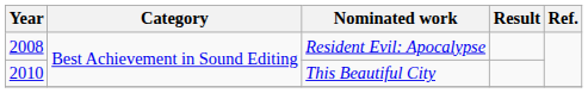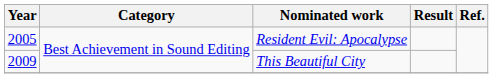 <table class="wikitable sortable">
 <tr>
 <th>Year</th>
 <th>Category</th>
 <th>Nominated work</th>
 <th>Result</th>
 <th>Ref.</th>
 </tr>
 <tr>
-<td><a href='#'>2008</a></td>
+<td><a href='#'>2005</a></td>
 <td rowspan="2"><a href='#'>Best Achievement in Sound Editing</a></td>
 <td><em><a href='#'>Resident Evil: Apocalypse</a></em></td>
 <td></td>
 <td rowspan="2"></td>
 </tr>
 <tr>
-<td><a href='#'>2010</a></td>
+<td><a href='#'>2009</a></td>
 <td><em><a href='#'>This Beautiful City</a></em></td>
 <td></td>
 </tr>
 <tr>
 </tr>
 </table>
